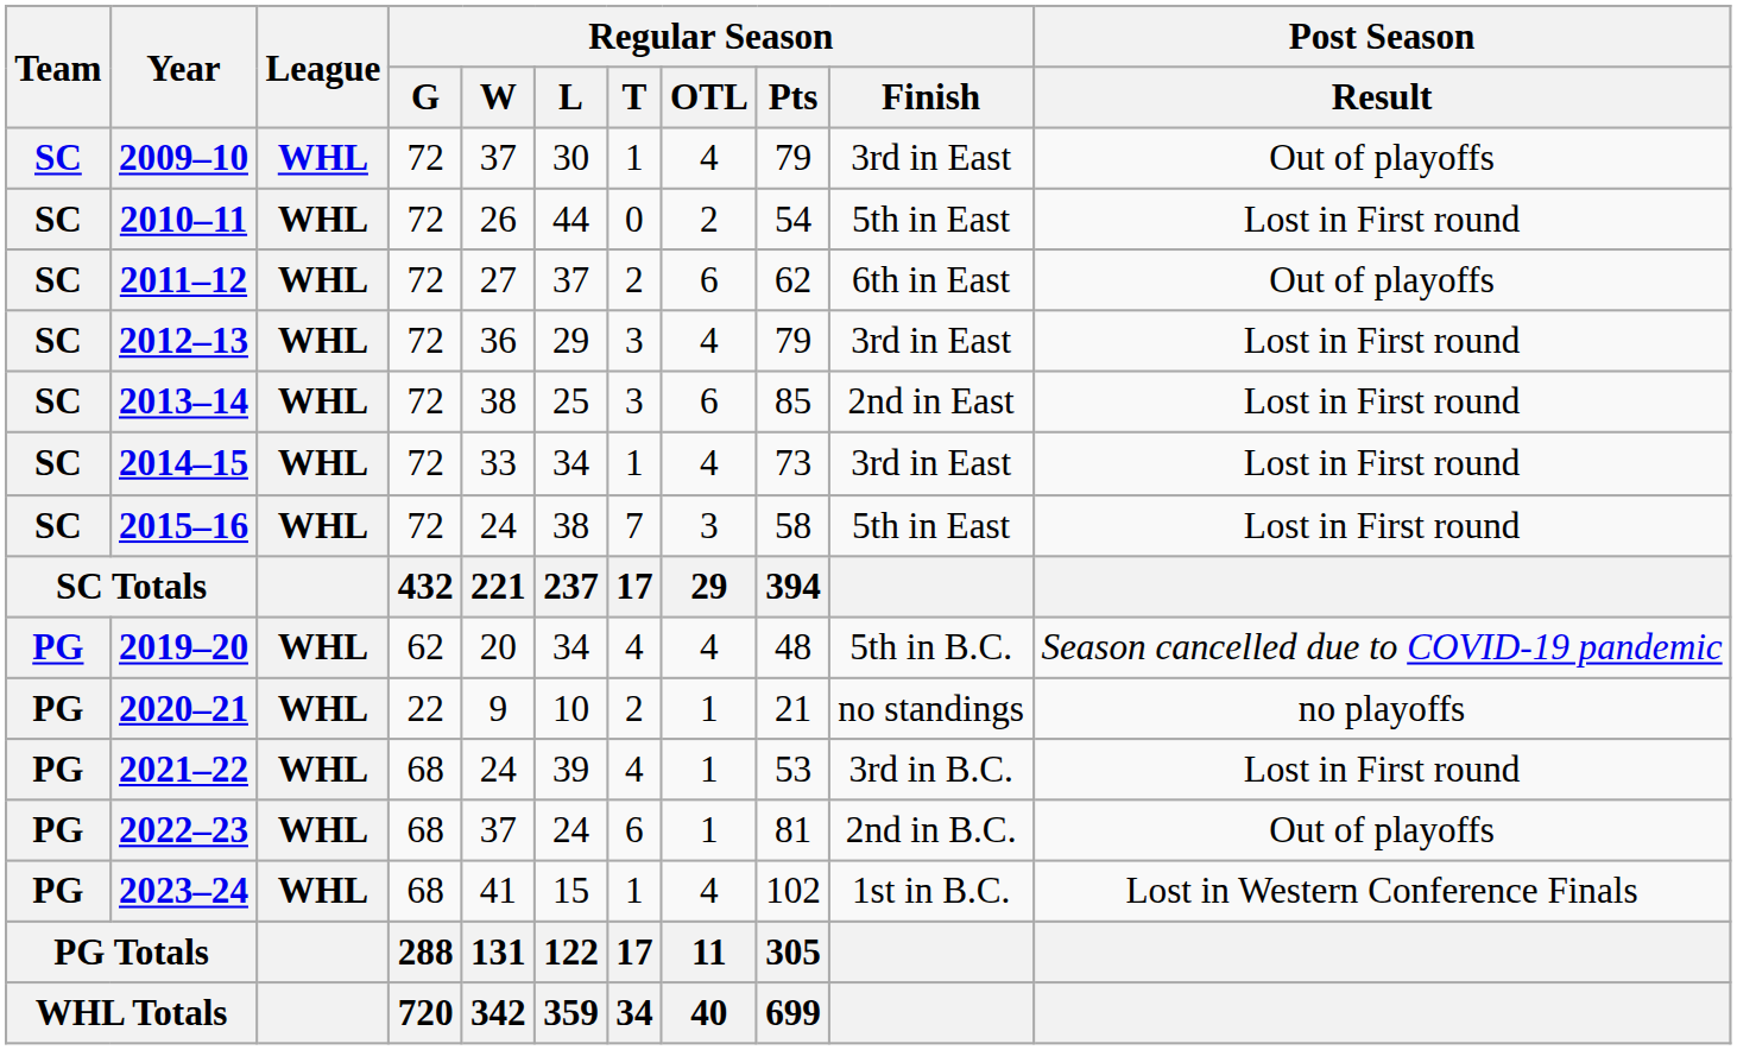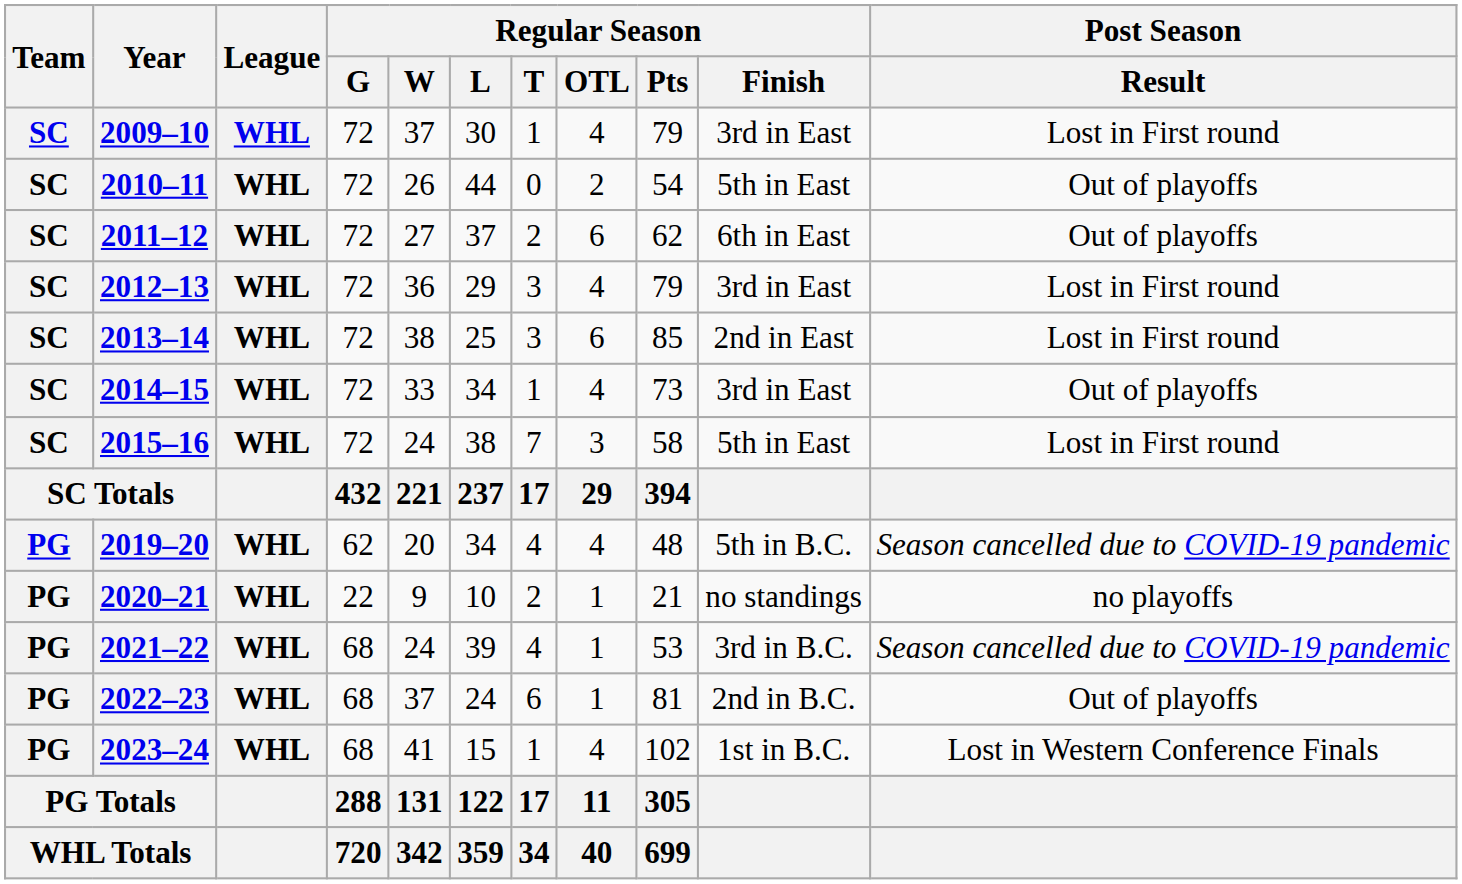 <table class="wikitable" style="font-size: 95%; text-align:center;">
 <tr>
 <th rowspan="2">Team</th>
 <th rowspan="2">Year</th>
 <th rowspan="2">League</th>
 <th colspan="7">Regular Season</th>
 <th colspan="1">Post Season</th>
 </tr>
 <tr>
 <th>G</th>
 <th>W</th>
 <th>L</th>
 <th>T</th>
 <th>OTL</th>
 <th>Pts</th>
 <th>Finish</th>
 <th>Result</th>
 </tr>
 <tr>
 <th><a href='#'>SC</a></th>
 <th><a href='#'>2009–10</a></th>
 <th><a href='#'>WHL</a></th>
 <td>72</td>
 <td>37</td>
 <td>30</td>
 <td>1</td>
 <td>4</td>
 <td>79</td>
 <td>3rd in East</td>
-<td>Out of playoffs</td>
+<td>Lost in First round</td>
 </tr>
 <tr>
 <th>SC</th>
 <th><a href='#'>2010–11</a></th>
 <th>WHL</th>
 <td>72</td>
 <td>26</td>
 <td>44</td>
 <td>0</td>
 <td>2</td>
 <td>54</td>
 <td>5th in East</td>
-<td>Lost in First round</td>
+<td>Out of playoffs</td>
 </tr>
 <tr>
 <th>SC</th>
 <th><a href='#'>2011–12</a></th>
 <th>WHL</th>
 <td>72</td>
 <td>27</td>
 <td>37</td>
 <td>2</td>
 <td>6</td>
 <td>62</td>
 <td>6th in East</td>
 <td>Out of playoffs</td>
 </tr>
 <tr>
 <th>SC</th>
 <th><a href='#'>2012–13</a></th>
 <th>WHL</th>
 <td>72</td>
 <td>36</td>
 <td>29</td>
 <td>3</td>
 <td>4</td>
 <td>79</td>
 <td>3rd in East</td>
 <td>Lost in First round</td>
 </tr>
 <tr>
 <th>SC</th>
 <th><a href='#'>2013–14</a></th>
 <th>WHL</th>
 <td>72</td>
 <td>38</td>
 <td>25</td>
 <td>3</td>
 <td>6</td>
 <td>85</td>
 <td>2nd in East</td>
 <td>Lost in First round</td>
 </tr>
 <tr>
 <th>SC</th>
 <th><a href='#'>2014–15</a></th>
 <th>WHL</th>
 <td>72</td>
 <td>33</td>
 <td>34</td>
 <td>1</td>
 <td>4</td>
 <td>73</td>
 <td>3rd in East</td>
-<td>Lost in First round</td>
+<td>Out of playoffs</td>
 </tr>
 <tr>
 <th>SC</th>
 <th><a href='#'>2015–16</a></th>
 <th>WHL</th>
 <td>72</td>
 <td>24</td>
 <td>38</td>
 <td>7</td>
 <td>3</td>
 <td>58</td>
 <td>5th in East</td>
 <td>Lost in First round</td>
 </tr>
 <tr>
 <th colspan="2">SC Totals</th>
 <th></th>
 <th>432</th>
 <th>221</th>
 <th>237</th>
 <th>17</th>
 <th>29</th>
 <th>394</th>
 <th></th>
 <th></th>
 </tr>
 <tr>
 <th><a href='#'>PG</a></th>
 <th><a href='#'>2019–20</a></th>
 <th>WHL</th>
 <td>62</td>
 <td>20</td>
 <td>34</td>
 <td>4</td>
 <td>4</td>
 <td>48</td>
 <td>5th in B.C.</td>
 <td><em>Season cancelled due to <a href='#'>COVID-19 pandemic</a></em></td>
 </tr>
 <tr>
 <th>PG</th>
 <th><a href='#'>2020–21</a></th>
 <th>WHL</th>
 <td>22</td>
 <td>9</td>
 <td>10</td>
 <td>2</td>
 <td>1</td>
 <td>21</td>
 <td>no standings</td>
 <td>no playoffs</td>
 </tr>
 <tr>
 <th>PG</th>
 <th><a href='#'>2021–22</a></th>
 <th>WHL</th>
 <td>68</td>
 <td>24</td>
 <td>39</td>
 <td>4</td>
 <td>1</td>
 <td>53</td>
 <td>3rd in B.C.</td>
-<td>Lost in First round</td>
+<td><em>Season cancelled due to <a href='#'>COVID-19 pandemic</a></em></td>
 </tr>
 <tr>
 <th>PG</th>
 <th><a href='#'>2022–23</a></th>
 <th>WHL</th>
 <td>68</td>
 <td>37</td>
 <td>24</td>
 <td>6</td>
 <td>1</td>
 <td>81</td>
 <td>2nd in B.C.</td>
 <td>Out of playoffs</td>
 </tr>
 <tr>
 <th>PG</th>
 <th><a href='#'>2023–24</a></th>
 <th>WHL</th>
 <td>68</td>
 <td>41</td>
 <td>15</td>
 <td>1</td>
 <td>4</td>
 <td>102</td>
 <td>1st in B.C.</td>
 <td>Lost in Western Conference Finals</td>
 </tr>
 <tr>
 <th colspan="2">PG Totals</th>
 <th></th>
 <th>288</th>
 <th>131</th>
 <th>122</th>
 <th>17</th>
 <th>11</th>
 <th>305</th>
 <th></th>
 <th></th>
 </tr>
 <tr>
 <th colspan="2">WHL Totals</th>
 <th></th>
 <th>720</th>
 <th>342</th>
 <th>359</th>
 <th>34</th>
 <th>40</th>
 <th>699</th>
 <th></th>
 <th></th>
 </tr>
 </table>
